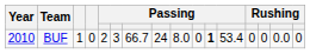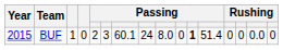 <table class="wikitable" style="text-align:center">
 <tr>
 <th rowspan=2>Year</th>
 <th rowspan=2>Team</th>
 <th rowspan=2></th>
 <th rowspan=2></th>
 <th colspan=8>Passing</th>
 <th colspan=4>Rushing</th>
 </tr>
 <tr>
 <th></th>
 <th></th>
 <th></th>
 <th></th>
 <th></th>
 <th></th>
 <th></th>
 <th></th>
 <th></th>
 <th></th>
 <th></th>
 <th></th>
 </tr>
 <tr>
-<td><a href='#'>2010</a></td>
+<td><a href='#'>2015</a></td>
 <td><a href='#'>BUF</a></td>
 <td>1</td>
 <td>0</td>
 <td>2</td>
 <td>3</td>
-<td>66.7</td>
+<td>60.1</td>
 <td>24</td>
 <td>8.0</td>
 <td>0</td>
 <td><strong>1</strong></td>
-<td>53.4</td>
+<td>51.4</td>
 <td>0</td>
 <td>0</td>
 <td>0.0</td>
 <td>0</td>
 </tr>
 </table>
